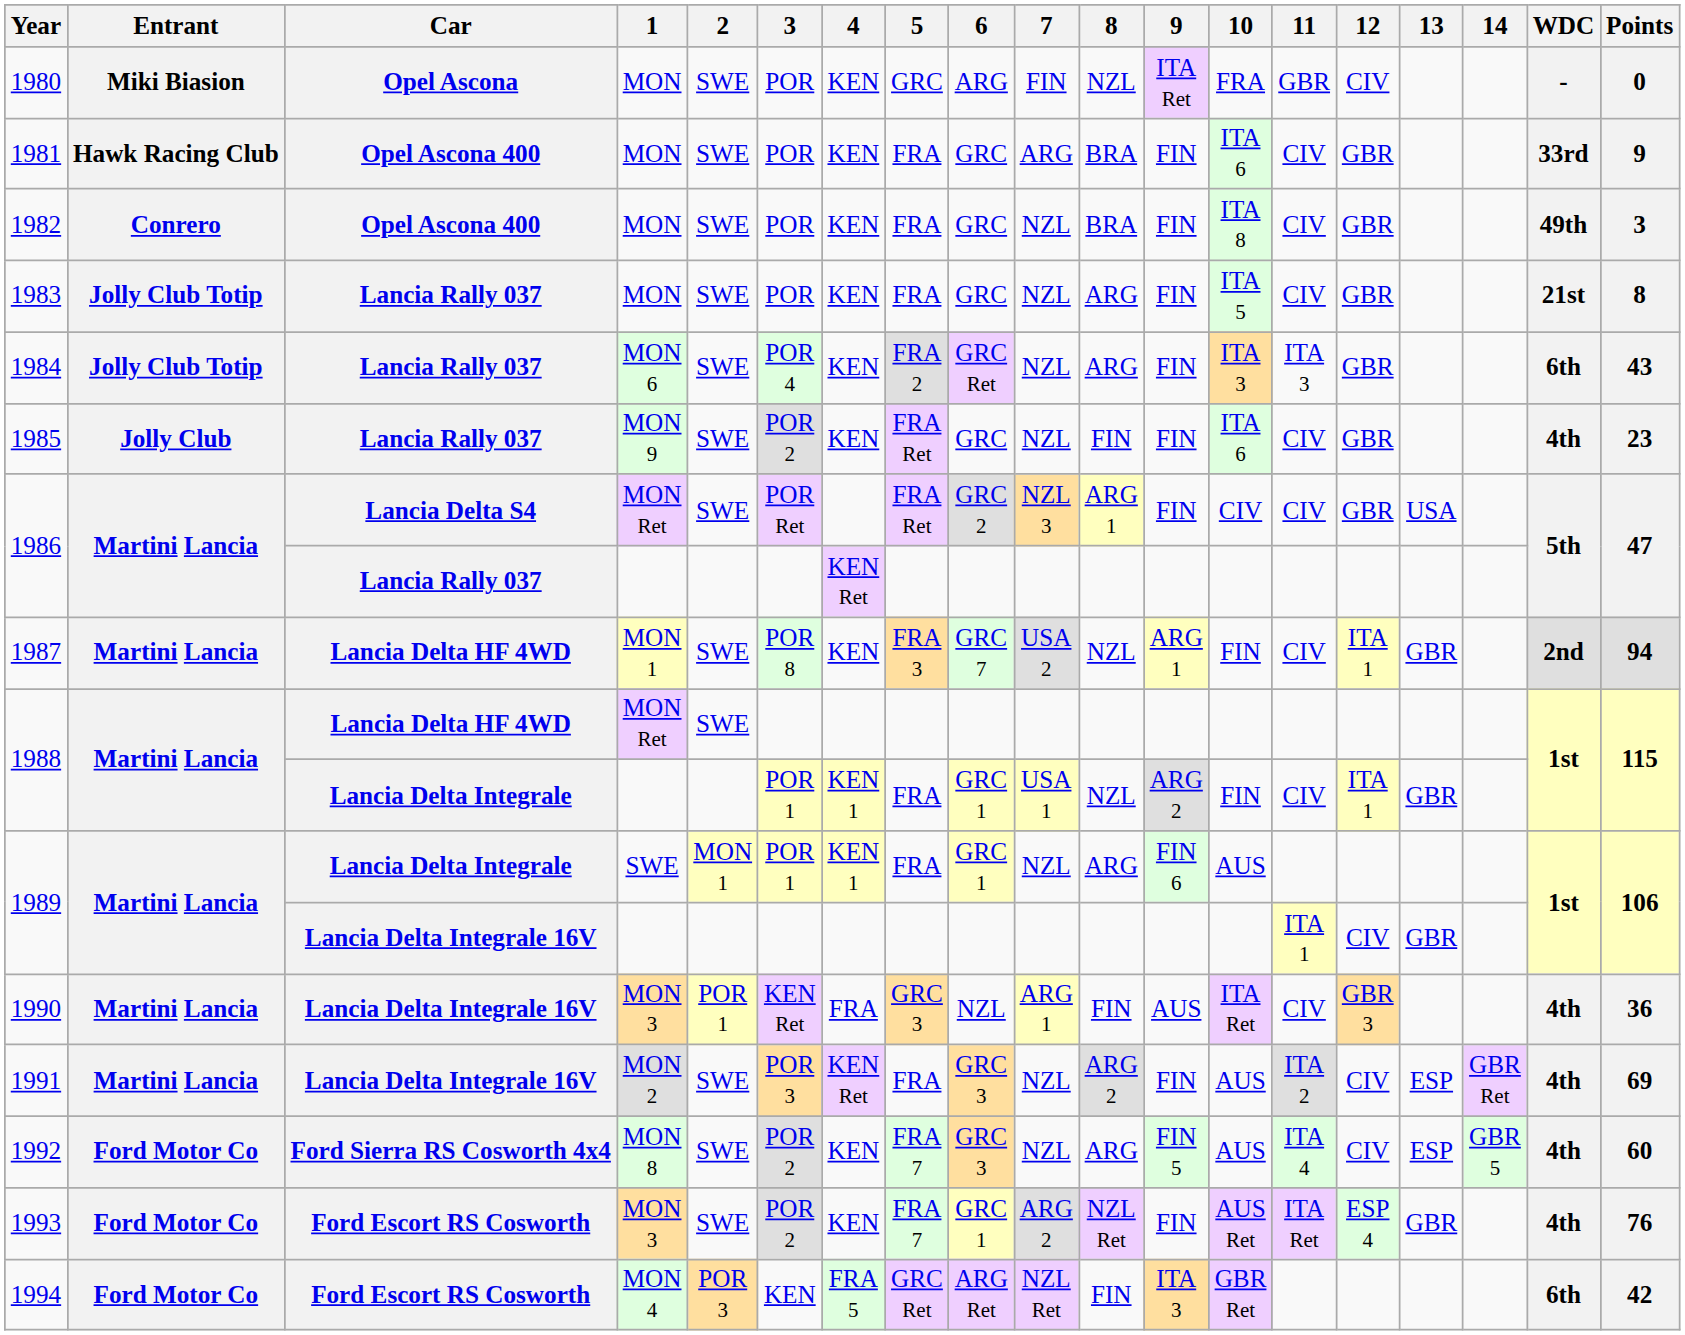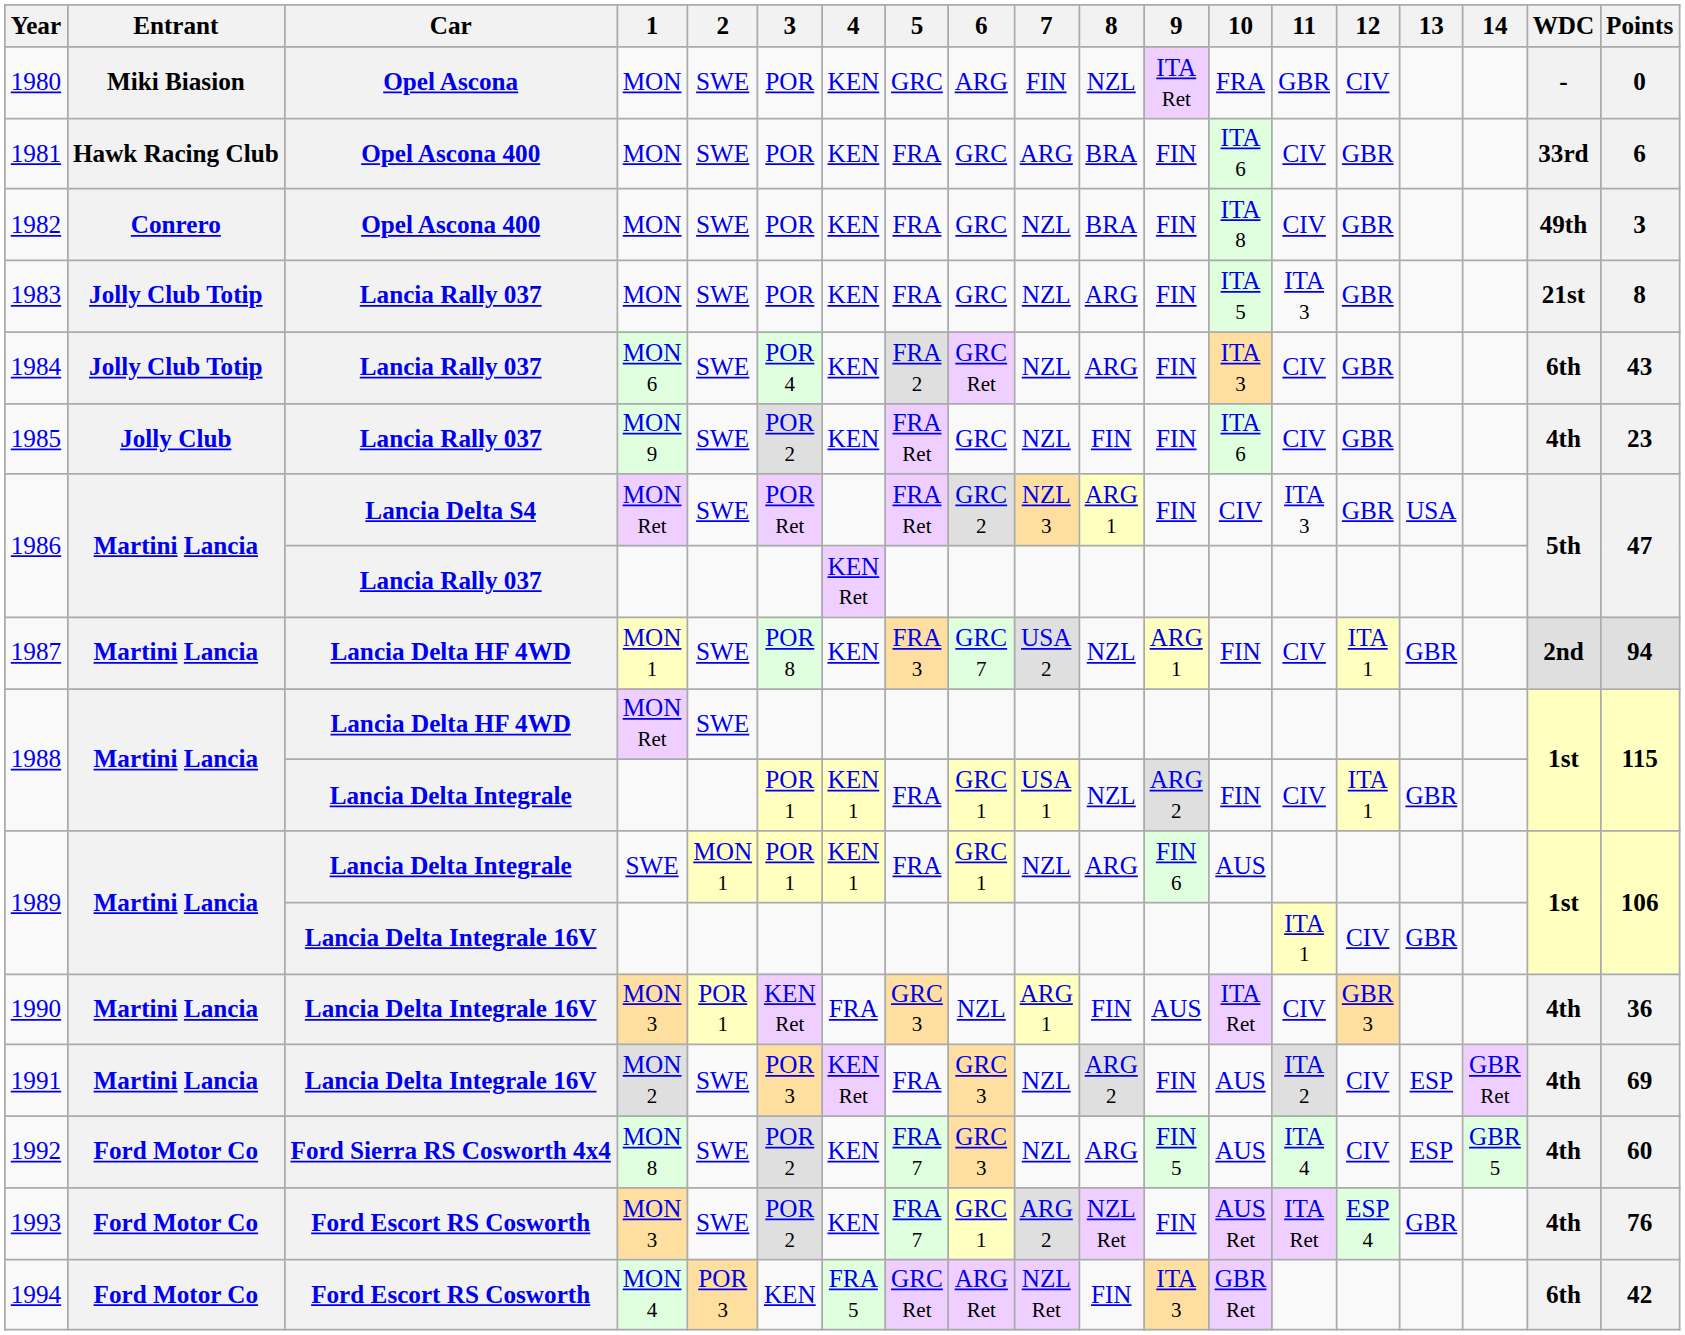 <table class="wikitable" style="text-align:center; font-size:90%">
 <tr>
 <th>Year</th>
 <th>Entrant</th>
 <th>Car</th>
 <th>1</th>
 <th>2</th>
 <th>3</th>
 <th>4</th>
 <th>5</th>
 <th>6</th>
 <th>7</th>
 <th>8</th>
 <th>9</th>
 <th>10</th>
 <th>11</th>
 <th>12</th>
 <th>13</th>
 <th>14</th>
 <th>WDC</th>
 <th>Points</th>
 </tr>
 <tr>
 <td><a href='#'>1980</a></td>
 <th>Miki Biasion</th>
 <th><a href='#'>Opel Ascona</a></th>
 <td><a href='#'>MON</a></td>
 <td><a href='#'>SWE</a></td>
 <td><a href='#'>POR</a></td>
 <td><a href='#'>KEN</a></td>
 <td><a href='#'>GRC</a></td>
 <td><a href='#'>ARG</a></td>
 <td><a href='#'>FIN</a></td>
 <td><a href='#'>NZL</a></td>
 <td style="background:#EFCFFF;"><a href='#'>ITA</a><br><small>Ret</small></td>
 <td><a href='#'>FRA</a></td>
 <td><a href='#'>GBR</a></td>
 <td><a href='#'>CIV</a></td>
 <td></td>
 <td></td>
 <th>-</th>
 <th>0</th>
 </tr>
 <tr>
 <td><a href='#'>1981</a></td>
 <th>Hawk Racing Club</th>
 <th><a href='#'>Opel Ascona 400</a></th>
 <td><a href='#'>MON</a></td>
 <td><a href='#'>SWE</a></td>
 <td><a href='#'>POR</a></td>
 <td><a href='#'>KEN</a></td>
 <td><a href='#'>FRA</a></td>
 <td><a href='#'>GRC</a></td>
 <td><a href='#'>ARG</a></td>
 <td><a href='#'>BRA</a></td>
 <td><a href='#'>FIN</a></td>
 <td style="background:#DFFFDF;"><a href='#'>ITA</a><br><small>6</small></td>
 <td><a href='#'>CIV</a></td>
 <td><a href='#'>GBR</a></td>
 <td></td>
 <td></td>
 <th>33rd</th>
-<th>9</th>
+<th>6</th>
 </tr>
 <tr>
 <td><a href='#'>1982</a></td>
 <th><a href='#'>Conrero</a></th>
 <th><a href='#'>Opel Ascona 400</a></th>
 <td><a href='#'>MON</a></td>
 <td><a href='#'>SWE</a></td>
 <td><a href='#'>POR</a></td>
 <td><a href='#'>KEN</a></td>
 <td><a href='#'>FRA</a></td>
 <td><a href='#'>GRC</a></td>
 <td><a href='#'>NZL</a></td>
 <td><a href='#'>BRA</a></td>
 <td><a href='#'>FIN</a></td>
 <td style="background:#DFFFDF;"><a href='#'>ITA</a><br><small>8</small></td>
 <td><a href='#'>CIV</a></td>
 <td><a href='#'>GBR</a></td>
 <td></td>
 <td></td>
 <th>49th</th>
 <th>3</th>
 </tr>
 <tr>
 <td><a href='#'>1983</a></td>
 <th><a href='#'>Jolly Club Totip</a></th>
 <th><a href='#'>Lancia Rally 037</a></th>
 <td><a href='#'>MON</a></td>
 <td><a href='#'>SWE</a></td>
 <td><a href='#'>POR</a></td>
 <td><a href='#'>KEN</a></td>
 <td><a href='#'>FRA</a></td>
 <td><a href='#'>GRC</a></td>
 <td><a href='#'>NZL</a></td>
 <td><a href='#'>ARG</a></td>
 <td><a href='#'>FIN</a></td>
 <td style="background:#DFFFDF;"><a href='#'>ITA</a><br><small>5</small></td>
-<td><a href='#'>CIV</a></td>
+<td><a href='#'>ITA</a><br><small>3</small></td>
 <td><a href='#'>GBR</a></td>
 <td></td>
 <td></td>
 <th>21st</th>
 <th>8</th>
 </tr>
 <tr>
 <td><a href='#'>1984</a></td>
 <th><a href='#'>Jolly Club Totip</a></th>
 <th><a href='#'>Lancia Rally 037</a></th>
 <td style="background:#DFFFDF;"><a href='#'>MON</a><br><small>6</small></td>
 <td><a href='#'>SWE</a></td>
 <td style="background:#DFFFDF;"><a href='#'>POR</a><br><small>4</small></td>
 <td><a href='#'>KEN</a></td>
 <td style="background:#DFDFDF;"><a href='#'>FRA</a><br><small>2</small></td>
 <td style="background:#EFCFFF;"><a href='#'>GRC</a><br><small>Ret</small></td>
 <td><a href='#'>NZL</a></td>
 <td><a href='#'>ARG</a></td>
 <td><a href='#'>FIN</a></td>
 <td style="background:#FFDF9F;"><a href='#'>ITA</a><br><small>3</small></td>
-<td><a href='#'>ITA</a><br><small>3</small></td>
+<td><a href='#'>CIV</a></td>
 <td><a href='#'>GBR</a></td>
 <td></td>
 <td></td>
 <th>6th</th>
 <th>43</th>
 </tr>
 <tr>
 <td><a href='#'>1985</a></td>
 <th><a href='#'>Jolly Club</a></th>
 <th><a href='#'>Lancia Rally 037</a></th>
 <td style="background:#DFFFDF;"><a href='#'>MON</a><br><small>9</small></td>
 <td><a href='#'>SWE</a></td>
 <td style="background:#DFDFDF;"><a href='#'>POR</a><br><small>2</small></td>
 <td><a href='#'>KEN</a></td>
 <td style="background:#EFCFFF;"><a href='#'>FRA</a><br><small>Ret</small></td>
 <td><a href='#'>GRC</a></td>
 <td><a href='#'>NZL</a></td>
 <td><a href='#'>FIN</a></td>
 <td><a href='#'>FIN</a></td>
 <td style="background:#DFFFDF;"><a href='#'>ITA</a><br><small>6</small></td>
 <td><a href='#'>CIV</a></td>
 <td><a href='#'>GBR</a></td>
 <td></td>
 <td></td>
 <th>4th</th>
 <th>23</th>
 </tr>
 <tr>
 <td rowspan="2"><a href='#'>1986</a></td>
 <th rowspan="2"><a href='#'>Martini</a> <a href='#'>Lancia</a></th>
 <th><a href='#'>Lancia Delta S4</a></th>
 <td style="background:#EFCFFF;"><a href='#'>MON</a><br><small>Ret</small></td>
 <td><a href='#'>SWE</a></td>
 <td style="background:#EFCFFF;"><a href='#'>POR</a><br><small>Ret</small></td>
 <td></td>
 <td style="background:#EFCFFF;"><a href='#'>FRA</a><br><small>Ret</small></td>
 <td style="background:#DFDFDF;"><a href='#'>GRC</a><br><small>2</small></td>
 <td style="background:#FFDF9F;"><a href='#'>NZL</a><br><small>3</small></td>
 <td style="background:#FFFFBF;"><a href='#'>ARG</a><br><small>1</small></td>
 <td><a href='#'>FIN</a></td>
 <td><a href='#'>CIV</a></td>
-<td><a href='#'>CIV</a></td>
+<td><a href='#'>ITA</a><br><small>3</small></td>
 <td><a href='#'>GBR</a></td>
 <td><a href='#'>USA</a></td>
 <td></td>
 <th rowspan="2">5th</th>
 <th rowspan="2">47</th>
 </tr>
 <tr>
 <th><a href='#'>Lancia Rally 037</a></th>
 <td></td>
 <td></td>
 <td></td>
 <td style="background:#EFCFFF;"><a href='#'>KEN</a><br><small>Ret</small></td>
 <td></td>
 <td></td>
 <td></td>
 <td></td>
 <td></td>
 <td></td>
 <td></td>
 <td></td>
 <td></td>
 <td></td>
 </tr>
 <tr>
 <td><a href='#'>1987</a></td>
 <th><a href='#'>Martini</a> <a href='#'>Lancia</a></th>
 <th><a href='#'>Lancia Delta HF 4WD</a></th>
 <td style="background:#FFFFBF;"><a href='#'>MON</a><br><small>1</small></td>
 <td><a href='#'>SWE</a></td>
 <td style="background:#DFFFDF;"><a href='#'>POR</a><br><small>8</small></td>
 <td><a href='#'>KEN</a></td>
 <td style="background:#FFDF9F;"><a href='#'>FRA</a><br><small>3</small></td>
 <td style="background:#DFFFDF;"><a href='#'>GRC</a><br><small>7</small></td>
 <td style="background:#DFDFDF;"><a href='#'>USA</a><br><small>2</small></td>
 <td><a href='#'>NZL</a></td>
 <td style="background:#FFFFBF;"><a href='#'>ARG</a><br><small>1</small></td>
 <td><a href='#'>FIN</a></td>
 <td><a href='#'>CIV</a></td>
 <td style="background:#FFFFBF;"><a href='#'>ITA</a><br><small>1</small></td>
 <td><a href='#'>GBR</a></td>
 <td></td>
 <td style="background:#DFDFDF;"><strong>2nd</strong></td>
 <td style="background:#DFDFDF;"><strong>94</strong></td>
 </tr>
 <tr>
 <td rowspan="2"><a href='#'>1988</a></td>
 <th rowspan="2"><a href='#'>Martini</a> <a href='#'>Lancia</a></th>
 <th><a href='#'>Lancia Delta HF 4WD</a></th>
 <td style="background:#EFCFFF;"><a href='#'>MON</a><br><small>Ret</small></td>
 <td><a href='#'>SWE</a></td>
 <td></td>
 <td></td>
 <td></td>
 <td></td>
 <td></td>
 <td></td>
 <td></td>
 <td></td>
 <td></td>
 <td></td>
 <td></td>
 <td></td>
 <td rowspan="2" style="background:#FFFFBF;"><strong>1st</strong></td>
 <td rowspan="2" style="background:#FFFFBF;"><strong>115</strong></td>
 </tr>
 <tr>
 <th><a href='#'>Lancia Delta Integrale</a></th>
 <td></td>
 <td></td>
 <td style="background:#FFFFBF;"><a href='#'>POR</a><br><small>1</small></td>
 <td style="background:#FFFFBF;"><a href='#'>KEN</a><br><small>1</small></td>
 <td><a href='#'>FRA</a></td>
 <td style="background:#FFFFBF;"><a href='#'>GRC</a><br><small>1</small></td>
 <td style="background:#FFFFBF;"><a href='#'>USA</a><br><small>1</small></td>
 <td><a href='#'>NZL</a></td>
 <td style="background:#DFDFDF;"><a href='#'>ARG</a><br><small>2</small></td>
 <td><a href='#'>FIN</a></td>
 <td><a href='#'>CIV</a></td>
 <td style="background:#FFFFBF;"><a href='#'>ITA</a><br><small>1</small></td>
 <td><a href='#'>GBR</a></td>
 <td></td>
 </tr>
 <tr>
 <td rowspan="2"><a href='#'>1989</a></td>
 <th rowspan="2"><a href='#'>Martini</a> <a href='#'>Lancia</a></th>
 <th><a href='#'>Lancia Delta Integrale</a></th>
 <td><a href='#'>SWE</a></td>
 <td style="background:#FFFFBF;"><a href='#'>MON</a><br><small>1</small></td>
 <td style="background:#FFFFBF;"><a href='#'>POR</a><br><small>1</small></td>
 <td style="background:#FFFFBF;"><a href='#'>KEN</a><br><small>1</small></td>
 <td><a href='#'>FRA</a></td>
 <td style="background:#FFFFBF;"><a href='#'>GRC</a><br><small>1</small></td>
 <td><a href='#'>NZL</a></td>
 <td><a href='#'>ARG</a></td>
 <td style="background:#DFFFDF;"><a href='#'>FIN</a><br><small>6</small></td>
 <td><a href='#'>AUS</a></td>
 <td></td>
 <td></td>
 <td></td>
 <td></td>
 <td rowspan="2" style="background:#FFFFBF;"><strong>1st</strong></td>
 <td rowspan="2" style="background:#FFFFBF;"><strong>106</strong></td>
 </tr>
 <tr>
 <th><a href='#'>Lancia Delta Integrale 16V</a></th>
 <td></td>
 <td></td>
 <td></td>
 <td></td>
 <td></td>
 <td></td>
 <td></td>
 <td></td>
 <td></td>
 <td></td>
 <td style="background:#FFFFBF;"><a href='#'>ITA</a><br><small>1</small></td>
 <td><a href='#'>CIV</a></td>
 <td><a href='#'>GBR</a></td>
 <td></td>
 </tr>
 <tr>
 <td><a href='#'>1990</a></td>
 <th><a href='#'>Martini</a> <a href='#'>Lancia</a></th>
 <th><a href='#'>Lancia Delta Integrale 16V</a></th>
 <td style="background:#FFDF9F;"><a href='#'>MON</a><br><small>3</small></td>
 <td style="background:#FFFFBF;"><a href='#'>POR</a><br><small>1</small></td>
 <td style="background:#EFCFFF;"><a href='#'>KEN</a><br><small>Ret</small></td>
 <td><a href='#'>FRA</a></td>
 <td style="background:#FFDF9F;"><a href='#'>GRC</a><br><small>3</small></td>
 <td><a href='#'>NZL</a></td>
 <td style="background:#FFFFBF;"><a href='#'>ARG</a><br><small>1</small></td>
 <td><a href='#'>FIN</a></td>
 <td><a href='#'>AUS</a></td>
 <td style="background:#EFCFFF;"><a href='#'>ITA</a><br><small>Ret</small></td>
 <td><a href='#'>CIV</a></td>
 <td style="background:#FFDF9F;"><a href='#'>GBR</a><br><small>3</small></td>
 <td></td>
 <td></td>
 <th>4th</th>
 <th>36</th>
 </tr>
 <tr>
 <td><a href='#'>1991</a></td>
 <th><a href='#'>Martini</a> <a href='#'>Lancia</a></th>
 <th><a href='#'>Lancia Delta Integrale 16V</a></th>
 <td style="background:#DFDFDF;"><a href='#'>MON</a><br><small>2</small></td>
 <td><a href='#'>SWE</a></td>
 <td style="background:#FFDF9F;"><a href='#'>POR</a><br><small>3</small></td>
 <td style="background:#EFCFFF;"><a href='#'>KEN</a><br><small>Ret</small></td>
 <td><a href='#'>FRA</a></td>
 <td style="background:#FFDF9F;"><a href='#'>GRC</a><br><small>3</small></td>
 <td><a href='#'>NZL</a></td>
 <td style="background:#DFDFDF;"><a href='#'>ARG</a><br><small>2</small></td>
 <td><a href='#'>FIN</a></td>
 <td><a href='#'>AUS</a></td>
 <td style="background:#DFDFDF;"><a href='#'>ITA</a><br><small>2</small></td>
 <td><a href='#'>CIV</a></td>
 <td><a href='#'>ESP</a></td>
 <td style="background:#EFCFFF;"><a href='#'>GBR</a><br><small>Ret</small></td>
 <th>4th</th>
 <th>69</th>
 </tr>
 <tr>
 <td><a href='#'>1992</a></td>
 <th><a href='#'>Ford Motor Co</a></th>
 <th><a href='#'>Ford Sierra RS Cosworth 4x4</a></th>
 <td style="background:#DFFFDF;"><a href='#'>MON</a><br><small>8</small></td>
 <td><a href='#'>SWE</a></td>
 <td style="background:#DFDFDF;"><a href='#'>POR</a><br><small>2</small></td>
 <td><a href='#'>KEN</a></td>
 <td style="background:#DFFFDF;"><a href='#'>FRA</a><br><small>7</small></td>
 <td style="background:#FFDF9F;"><a href='#'>GRC</a><br><small>3</small></td>
 <td><a href='#'>NZL</a></td>
 <td><a href='#'>ARG</a></td>
 <td style="background:#DFFFDF;"><a href='#'>FIN</a><br><small>5</small></td>
 <td><a href='#'>AUS</a></td>
 <td style="background:#DFFFDF;"><a href='#'>ITA</a><br><small>4</small></td>
 <td><a href='#'>CIV</a></td>
 <td><a href='#'>ESP</a></td>
 <td style="background:#DFFFDF;"><a href='#'>GBR</a><br><small>5</small></td>
 <th>4th</th>
 <th>60</th>
 </tr>
 <tr>
 <td><a href='#'>1993</a></td>
 <th><a href='#'>Ford Motor Co</a></th>
 <th><a href='#'>Ford Escort RS Cosworth</a></th>
 <td style="background:#FFDF9F;"><a href='#'>MON</a><br><small>3</small></td>
 <td><a href='#'>SWE</a></td>
 <td style="background:#DFDFDF;"><a href='#'>POR</a><br><small>2</small></td>
 <td><a href='#'>KEN</a></td>
 <td style="background:#DFFFDF;"><a href='#'>FRA</a><br><small>7</small></td>
 <td style="background:#FFFFBF;"><a href='#'>GRC</a><br><small>1</small></td>
 <td style="background:#DFDFDF;"><a href='#'>ARG</a><br><small>2</small></td>
 <td style="background:#EFCFFF;"><a href='#'>NZL</a><br><small>Ret</small></td>
 <td><a href='#'>FIN</a></td>
 <td style="background:#EFCFFF;"><a href='#'>AUS</a><br><small>Ret</small></td>
 <td style="background:#EFCFFF;"><a href='#'>ITA</a><br><small>Ret</small></td>
 <td style="background:#DFFFDF;"><a href='#'>ESP</a><br><small>4</small></td>
 <td><a href='#'>GBR</a></td>
 <td></td>
 <th>4th</th>
 <th>76</th>
 </tr>
 <tr>
 <td><a href='#'>1994</a></td>
 <th><a href='#'>Ford Motor Co</a></th>
 <th><a href='#'>Ford Escort RS Cosworth</a></th>
 <td style="background:#DFFFDF;"><a href='#'>MON</a><br><small>4</small></td>
 <td style="background:#FFDF9F;"><a href='#'>POR</a><br><small>3</small></td>
 <td><a href='#'>KEN</a></td>
 <td style="background:#DFFFDF;"><a href='#'>FRA</a><br><small>5</small></td>
 <td style="background:#EFCFFF;"><a href='#'>GRC</a><br><small>Ret</small></td>
 <td style="background:#EFCFFF;"><a href='#'>ARG</a><br><small>Ret</small></td>
 <td style="background:#EFCFFF;"><a href='#'>NZL</a><br><small>Ret</small></td>
 <td><a href='#'>FIN</a></td>
 <td style="background:#FFDF9F;"><a href='#'>ITA</a><br><small>3</small></td>
 <td style="background:#EFCFFF;"><a href='#'>GBR</a><br><small>Ret</small></td>
 <td></td>
 <td></td>
 <td></td>
 <td></td>
 <th>6th</th>
 <th>42</th>
 </tr>
 </table>
